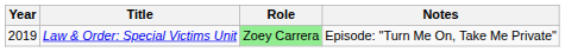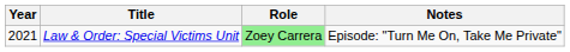 <table class="wikitable">
 <tr>
 <th>Year</th>
 <th>Title</th>
 <th>Role</th>
 <th>Notes</th>
 </tr>
 <tr>
-<td>2019</td>
+<td>2021</td>
 <td><em><a href='#'>Law & Order: Special Victims Unit</a></em></td>
 <td style="background: lightgreen;">Zoey Carrera</td>
 <td>Episode: "Turn Me On, Take Me Private"</td>
 </tr>
 </table>
